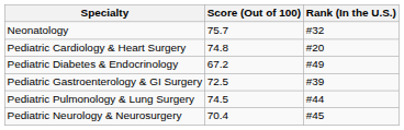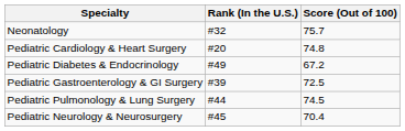 <table class="wikitable">
 <tr>
 <th>Specialty</th>
+<th>Rank (In the U.S.)</th>
 <th>Score (Out of 100)</th>
-<th>Rank (In the U.S.)</th>
 </tr>
 <tr>
 <td>Neonatology</td>
+<td>#32</td>
 <td>75.7</td>
-<td>#32</td>
 </tr>
 <tr>
 <td>Pediatric Cardiology & Heart Surgery</td>
+<td>#20</td>
 <td>74.8</td>
-<td>#20</td>
 </tr>
 <tr>
 <td>Pediatric Diabetes & Endocrinology</td>
+<td>#49</td>
 <td>67.2</td>
-<td>#49</td>
 </tr>
 <tr>
 <td>Pediatric Gastroenterology & GI Surgery</td>
+<td>#39</td>
 <td>72.5</td>
-<td>#39</td>
 </tr>
 <tr>
 <td>Pediatric Pulmonology & Lung Surgery</td>
+<td>#44</td>
 <td>74.5</td>
-<td>#44</td>
 </tr>
 <tr>
 <td>Pediatric Neurology & Neurosurgery</td>
+<td>#45</td>
 <td>70.4</td>
-<td>#45</td>
 </tr>
 </table>
